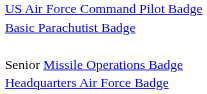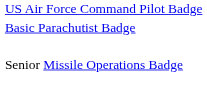 <table>
 <tr>
 <td></td>
 <td><a href='#'>US Air Force Command Pilot Badge</a></td>
 </tr>
 <tr>
 <td></td>
 <td><a href='#'>Basic Parachutist Badge</a></td>
 </tr>
 <tr>
 <td><br></td>
 </tr>
 <tr>
 <td><span></span></td>
 <td>Senior <a href='#'>Missile Operations Badge</a></td>
 </tr>
-<tr>
-<td></td>
-<td><a href='#'>Headquarters Air Force Badge</a></td>
-</tr>
 </table>
